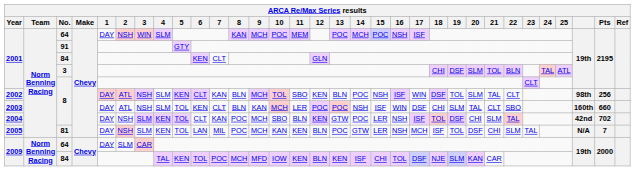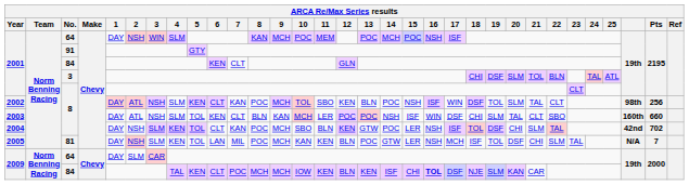 <table class="wikitable" style="text-align:center; font-size:75%">
 <tr>
 <th colspan=48><a href='#'>ARCA Re/Max Series</a> results</th>
 </tr>
 <tr>
 <th>Year</th>
 <th>Team</th>
 <th>No.</th>
 <th>Make</th>
 <th>1</th>
 <th>2</th>
 <th>3</th>
 <th>4</th>
 <th>5</th>
 <th>6</th>
 <th>7</th>
 <th>8</th>
 <th>9</th>
 <th>10</th>
 <th>11</th>
 <th>12</th>
 <th>13</th>
 <th>14</th>
 <th>15</th>
 <th>16</th>
 <th>17</th>
 <th>18</th>
 <th>19</th>
 <th>20</th>
 <th>21</th>
 <th>22</th>
 <th>23</th>
 <th>24</th>
 <th>25</th>
 <th></th>
 <th>Pts</th>
 <th>Ref</th>
 </tr>
 <tr>
 <th rowspan=5><a href='#'>2001</a></th>
 <th rowspan=9><a href='#'>Norm Benning Racing</a></th>
 <th>64</th>
 <th rowspan=9><a href='#'>Chevy</a></th>
 <td><a href='#'>DAY</a></td>
 <td style="background:#FFCFCF;"><a href='#'>NSH</a><br></td>
 <td style="background:#FFCFCF;"><a href='#'>WIN</a><br></td>
 <td style="background:#EFCFFF;"><a href='#'>SLM</a><br></td>
 <td colspan=3></td>
 <td style="background:#EFCFFF;"><a href='#'>KAN</a><br></td>
 <td style="background:#EFCFFF;"><a href='#'>MCH</a><br></td>
 <td style="background:#EFCFFF;"><a href='#'>POC</a><br></td>
 <td style="background:#EFCFFF;"><a href='#'>MEM</a><br></td>
 <td></td>
 <td style="background:#EFCFFF;"><a href='#'>POC</a><br></td>
 <td style="background:#EFCFFF;"><a href='#'>MCH</a><br></td>
 <td style="background:#CFCFFF;"><a href='#'>POC</a><br></td>
 <td style="background:#EFCFFF;"><a href='#'>NSH</a><br></td>
 <td style="background:#EFCFFF;"><a href='#'>ISF</a><br></td>
 <td colspan=8></td>
 <th rowspan=5>19th</th>
 <th rowspan=5>2195</th>
 <th rowspan=5></th>
 </tr>
 <tr>
 <th>91</th>
 <td colspan=4></td>
 <td style="background:#EFCFFF;"><a href='#'>GTY</a><br></td>
 <td colspan=20></td>
 </tr>
 <tr>
 <th>84</th>
 <td colspan=5></td>
 <td style="background:#EFCFFF;"><a href='#'>KEN</a><br></td>
 <td><a href='#'>CLT</a></td>
 <td colspan=4></td>
 <td style="background:#EFCFFF;"><a href='#'>GLN</a><br></td>
 <td colspan=13></td>
 </tr>
 <tr>
 <th>3</th>
 <td colspan=17></td>
 <td style="background:#EFCFFF;"><a href='#'>CHI</a><br></td>
 <td style="background:#EFCFFF;"><a href='#'>DSF</a><br></td>
 <td style="background:#EFCFFF;"><a href='#'>SLM</a><br></td>
 <td style="background:#EFCFFF;"><a href='#'>TOL</a><br></td>
 <td style="background:#EFCFFF;"><a href='#'>BLN</a><br></td>
 <td></td>
 <td style="background:#FFCFCF;"><a href='#'>TAL</a><br></td>
 <td style="background:#EFCFFF;"><a href='#'>ATL</a><br></td>
 </tr>
 <tr>
 <th rowspan=4>8</th>
 <td colspan=22></td>
 <td style="background:#EFCFFF;"><a href='#'>CLT</a><br></td>
 <td colspan=2></td>
 </tr>
 <tr>
 <th><a href='#'>2002</a></th>
 <td style="background:#FFCFCF;"><a href='#'>DAY</a><br></td>
 <td style="background:#FFCFCF;"><a href='#'>ATL</a><br></td>
 <td style="background:#EFCFFF;"><a href='#'>NSH</a><br></td>
 <td><a href='#'>SLM</a></td>
 <td style="background:#EFCFFF;"><a href='#'>KEN</a><br></td>
 <td style="background:#EFCFFF;"><a href='#'>CLT</a><br></td>
 <td><a href='#'>KAN</a></td>
-<td><a href='#'>BLN</a></td>
+<td><a href='#'>POC</a></td>
 <td style="background:#EFCFFF;"><a href='#'>MCH</a><br></td>
 <td style="background:#FFCFCF;"><a href='#'>TOL</a><br></td>
 <td><a href='#'>SBO</a></td>
 <td><a href='#'>KEN</a></td>
 <td><a href='#'>BLN</a></td>
 <td><a href='#'>POC</a></td>
 <td><a href='#'>NSH</a></td>
 <td style="background:#EFCFFF;"><a href='#'>ISF</a><br></td>
 <td><a href='#'>WIN</a></td>
 <td style="background:#EFCFFF;"><a href='#'>DSF</a><br></td>
 <td><a href='#'>TOL</a></td>
 <td><a href='#'>SLM</a></td>
 <td><a href='#'>TAL</a></td>
 <td><a href='#'>CLT</a></td>
 <td colspan=3></td>
 <th>98th</th>
 <th>256</th>
 <th></th>
 </tr>
 <tr>
 <th><a href='#'>2003</a></th>
 <td><a href='#'>DAY</a></td>
 <td><a href='#'>ATL</a></td>
 <td><a href='#'>NSH</a></td>
 <td><a href='#'>SLM</a></td>
 <td><a href='#'>TOL</a></td>
 <td><a href='#'>KEN</a></td>
 <td><a href='#'>CLT</a></td>
 <td><a href='#'>BLN</a></td>
 <td><a href='#'>KAN</a></td>
 <td style="background:#FFCFCF;"><a href='#'>MCH</a><br></td>
 <td><a href='#'>LER</a></td>
 <td style="background:#EFCFFF;"><a href='#'>POC</a><br></td>
 <td style="background:#FFCFCF;"><a href='#'>POC</a><br></td>
 <td><a href='#'>NSH</a></td>
 <td><a href='#'>ISF</a></td>
 <td><a href='#'>WIN</a></td>
 <td><a href='#'>DSF</a></td>
 <td><a href='#'>CHI</a></td>
 <td><a href='#'>SLM</a></td>
 <td><a href='#'>TAL</a></td>
 <td><a href='#'>CLT</a></td>
 <td><a href='#'>SBO</a></td>
 <td colspan=3></td>
 <th>160th</th>
 <th>660</th>
 <th></th>
 </tr>
 <tr>
 <th><a href='#'>2004</a></th>
 <td><a href='#'>DAY</a></td>
 <td><a href='#'>NSH</a></td>
 <td style="background:#EFCFFF;"><a href='#'>SLM</a><br></td>
 <td style="background:#EFCFFF;"><a href='#'>KEN</a><br></td>
 <td style="background:#EFCFFF;"><a href='#'>TOL</a><br></td>
 <td><a href='#'>CLT</a></td>
 <td><a href='#'>KAN</a></td>
 <td><a href='#'>POC</a></td>
 <td><a href='#'>MCH</a></td>
 <td><a href='#'>SBO</a></td>
 <td><a href='#'>BLN</a></td>
 <td style="background:#EFCFFF;"><a href='#'>KEN</a><br></td>
 <td><a href='#'>GTW</a></td>
 <td><a href='#'>POC</a></td>
 <td><a href='#'>LER</a></td>
 <td><a href='#'>NSH</a></td>
 <td style="background:#EFCFFF;"><a href='#'>ISF</a><br></td>
 <td style="background:#FFCFCF;"><a href='#'>TOL</a><br></td>
 <td style="background:#EFCFFF;"><a href='#'>DSF</a><br></td>
 <td><a href='#'>CHI</a></td>
 <td><a href='#'>SLM</a></td>
 <td style="background:#FFCFCF;"><a href='#'>TAL</a><br></td>
 <td colspan=3></td>
 <th>42nd</th>
 <th>702</th>
 <th></th>
 </tr>
 <tr>
 <th><a href='#'>2005</a></th>
 <th>81</th>
 <td><a href='#'>DAY</a></td>
 <td style="background:#FFCFCF;"><a href='#'>NSH</a><br></td>
 <td><a href='#'>SLM</a></td>
 <td><a href='#'>KEN</a></td>
 <td><a href='#'>TOL</a></td>
 <td><a href='#'>LAN</a></td>
 <td><a href='#'>MIL</a></td>
 <td><a href='#'>POC</a></td>
 <td><a href='#'>MCH</a></td>
 <td><a href='#'>KAN</a></td>
 <td><a href='#'>KEN</a></td>
 <td><a href='#'>BLN</a></td>
 <td><a href='#'>POC</a></td>
 <td><a href='#'>GTW</a></td>
 <td><a href='#'>LER</a></td>
 <td><a href='#'>NSH</a></td>
 <td><a href='#'>MCH</a></td>
 <td><a href='#'>ISF</a></td>
 <td><a href='#'>TOL</a></td>
 <td><a href='#'>DSF</a></td>
 <td><a href='#'>CHI</a></td>
 <td><a href='#'>SLM</a></td>
 <td><a href='#'>TAL</a></td>
 <td colspan=2></td>
 <th>N/A</th>
 <th>7</th>
 <th></th>
 </tr>
 <tr>
 <th rowspan=2><a href='#'>2009</a></th>
 <th rowspan=2><a href='#'>Norm Benning Racing</a></th>
 <th>64</th>
 <th rowspan=2><a href='#'>Chevy</a></th>
 <td><a href='#'>DAY</a></td>
 <td><a href='#'>SLM</a></td>
 <td style="background:#FFCFCF;"><a href='#'>CAR</a><br></td>
 <td colspan=22></td>
 <th rowspan=2>19th</th>
 <th rowspan=2>2000</th>
 <th rowspan=2></th>
 </tr>
 <tr>
 <th>84</th>
 <td colspan=3></td>
 <td style="background:#EFCFFF;"><a href='#'>TAL</a><br></td>
 <td style="background:#EFCFFF;"><a href='#'>KEN</a><br></td>
-<td style="background:#EFCFFF;"><a href='#'>TOL</a><br></td>
+<td style="background:#EFCFFF;"><a href='#'>CLT</a><br></td>
 <td style="background:#EFCFFF;"><a href='#'>POC</a><br></td>
 <td style="background:#EFCFFF;"><a href='#'>MCH</a><br></td>
-<td style="background:#EFCFFF;"><a href='#'>MFD</a><br></td>
+<td style="background:#EFCFFF;"><a href='#'>MCH</a><br></td>
 <td style="background:#EFCFFF;"><a href='#'>IOW</a><br></td>
 <td style="background:#EFCFFF;"><a href='#'>KEN</a><br></td>
 <td style="background:#EFCFFF;"><a href='#'>BLN</a><br></td>
 <td style="background:#EFCFFF;"><a href='#'>KEN</a><br></td>
 <td style="background:#EFCFFF;"><a href='#'>ISF</a><br></td>
 <td style="background:#EFCFFF;"><a href='#'>CHI</a><br></td>
-<td style="background:#EFCFFF;"><a href='#'>TOL</a><br></td>
+<td style="background:#EFCFFF;"><strong><a href='#'>TOL</a><br></strong></td>
 <td style="background:#CFCFFF;"><a href='#'>DSF</a><br></td>
 <td style="background:#EFCFFF;"><a href='#'>NJE</a><br></td>
 <td style="background:#CFCFFF;"><a href='#'>SLM</a><br></td>
 <td style="background:#EFCFFF;"><a href='#'>KAN</a><br></td>
 <td><a href='#'>CAR</a></td>
 <td colspan=4></td>
 </tr>
 </table>
